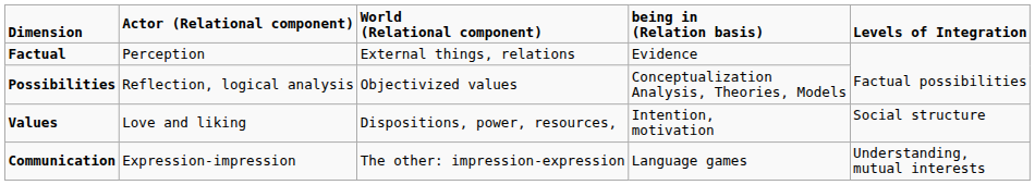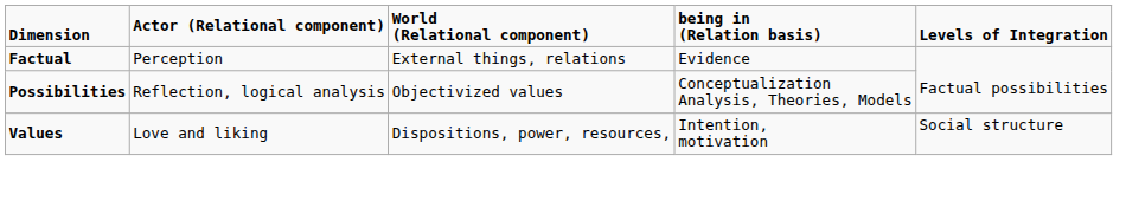 <table class="wikitable">
 <tr>
 <td><br><strong>Dimension</strong></td>
 <td><strong>Actor  (Relational component)</strong></td>
 <td><strong>World</strong><br><strong>(Relational  component)</strong></td>
 <td><strong>being in</strong><br><strong>(Relation  basis)</strong></td>
 <td><br><strong>Levels  of Integration</strong></td>
 </tr>
 <tr>
 <td><strong>Factual</strong></td>
 <td>Perception</td>
 <td>External things, relations</td>
 <td>Evidence</td>
 <td rowspan="2"><br>Factual possibilities</td>
 </tr>
 <tr>
 <td><strong>Possibilities</strong></td>
 <td>Reflection, logical analysis</td>
 <td>Objectivized values</td>
 <td>Conceptualization<br>Analysis, Theories, Models</td>
 </tr>
 <tr>
 <td><strong>Values</strong></td>
 <td>Love and liking</td>
 <td>Dispositions, power, resources,</td>
 <td>Intention,<br>motivation</td>
 <td>Social structure<br><br></td>
 </tr>
-<tr>
-<td><strong>Communication</strong></td>
-<td>Expression-impression</td>
-<td>The other: impression-expression</td>
-<td>Language games</td>
-<td>Understanding,<br>mutual interests</td>
-</tr>
 </table>
